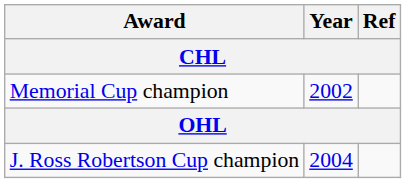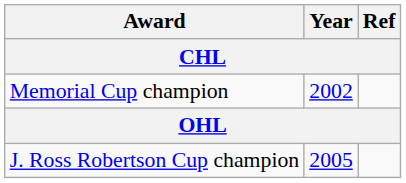 <table class="wikitable">
 <tr>
 <th>Award</th>
 <th>Year</th>
 <th>Ref</th>
 </tr>
 <tr>
 <th colspan="3"><a href='#'>CHL</a></th>
 </tr>
 <tr>
 <td><a href='#'>Memorial Cup</a> champion</td>
 <td><a href='#'>2002</a></td>
 <td></td>
 </tr>
 <tr>
 <th colspan="3"><a href='#'>OHL</a></th>
 </tr>
 <tr>
 <td><a href='#'>J. Ross Robertson Cup</a> champion</td>
-<td><a href='#'>2004</a></td>
+<td><a href='#'>2005</a></td>
 <td></td>
 </tr>
 </table>
